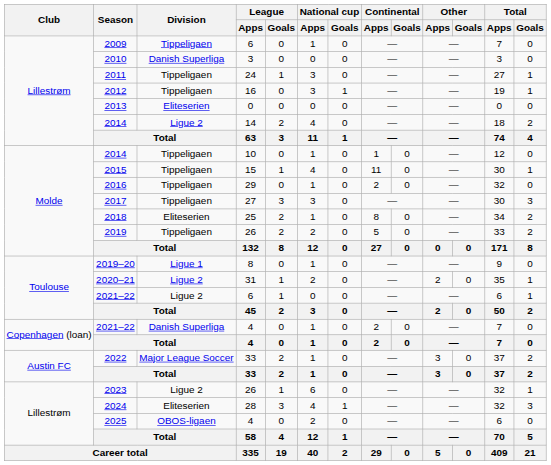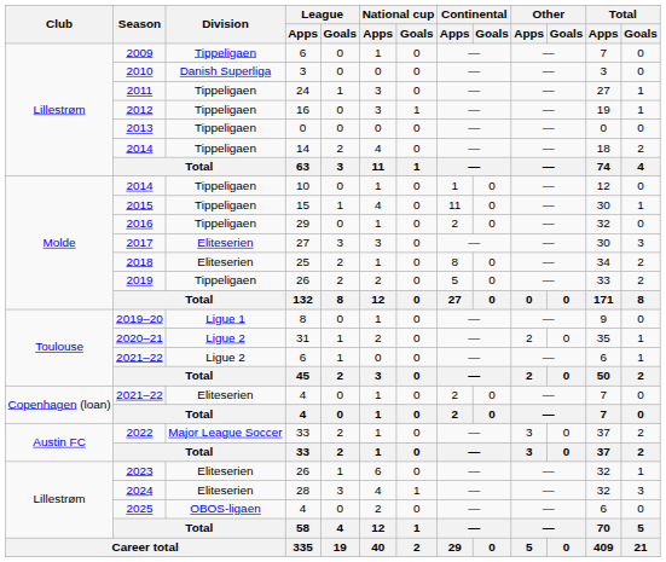 <table class="wikitable" style="text-align: center;">
 <tr>
 <th rowspan="2">Club</th>
 <th rowspan="2">Season</th>
 <th rowspan="2">Division</th>
 <th colspan="2">League</th>
 <th colspan="2">National cup</th>
 <th colspan="2">Continental</th>
 <th colspan="2">Other</th>
 <th colspan="2">Total</th>
 </tr>
 <tr>
 <th>Apps</th>
 <th>Goals</th>
 <th>Apps</th>
 <th>Goals</th>
 <th>Apps</th>
 <th>Goals</th>
 <th>Apps</th>
 <th>Goals</th>
 <th>Apps</th>
 <th>Goals</th>
 </tr>
 <tr>
 <td rowspan=7><a href='#'>Lillestrøm</a></td>
 <td><a href='#'>2009</a></td>
 <td valign="center"><a href='#'>Tippeligaen</a></td>
 <td>6</td>
 <td>0</td>
 <td>1</td>
 <td>0</td>
 <td colspan="2">—</td>
 <td colspan="2">—</td>
 <td>7</td>
 <td>0</td>
 </tr>
 <tr>
 <td><a href='#'>2010</a></td>
 <td><a href='#'>Danish Superliga</a></td>
 <td>3</td>
 <td>0</td>
 <td>0</td>
 <td>0</td>
 <td colspan="2">—</td>
 <td colspan="2">—</td>
 <td>3</td>
 <td>0</td>
 </tr>
 <tr>
 <td><a href='#'>2011</a></td>
 <td>Tippeligaen</td>
 <td>24</td>
 <td>1</td>
 <td>3</td>
 <td>0</td>
 <td colspan="2">—</td>
 <td colspan="2">—</td>
 <td>27</td>
 <td>1</td>
 </tr>
 <tr>
 <td><a href='#'>2012</a></td>
 <td>Tippeligaen</td>
 <td>16</td>
 <td>0</td>
 <td>3</td>
 <td>1</td>
 <td colspan="2">—</td>
 <td colspan="2">—</td>
 <td>19</td>
 <td>1</td>
 </tr>
 <tr>
 <td><a href='#'>2013</a></td>
-<td><a href='#'>Eliteserien</a></td>
+<td>Tippeligaen</td>
 <td>0</td>
 <td>0</td>
 <td>0</td>
 <td>0</td>
 <td colspan="2">—</td>
 <td colspan="2">—</td>
 <td>0</td>
 <td>0</td>
 </tr>
 <tr>
 <td><a href='#'>2014</a></td>
-<td><a href='#'>Ligue 2</a></td>
+<td>Tippeligaen</td>
 <td>14</td>
 <td>2</td>
 <td>4</td>
 <td>0</td>
 <td colspan="2">—</td>
 <td colspan="2">—</td>
 <td>18</td>
 <td>2</td>
 </tr>
 <tr>
 <th colspan="2">Total</th>
 <th>63</th>
 <th>3</th>
 <th>11</th>
 <th>1</th>
 <th colspan="2">—</th>
 <th colspan="2">—</th>
 <th>74</th>
 <th>4</th>
 </tr>
 <tr>
 <td rowspan=7><a href='#'>Molde</a></td>
 <td><a href='#'>2014</a></td>
 <td>Tippeligaen</td>
 <td>10</td>
 <td>0</td>
 <td>1</td>
 <td>0</td>
 <td>1</td>
 <td>0</td>
 <td colspan="2">—</td>
 <td>12</td>
 <td>0</td>
 </tr>
 <tr>
 <td><a href='#'>2015</a></td>
 <td>Tippeligaen</td>
 <td>15</td>
 <td>1</td>
 <td>4</td>
 <td>0</td>
 <td>11</td>
 <td>0</td>
 <td colspan="2">—</td>
 <td>30</td>
 <td>1</td>
 </tr>
 <tr>
 <td><a href='#'>2016</a></td>
 <td>Tippeligaen</td>
 <td>29</td>
 <td>0</td>
 <td>1</td>
 <td>0</td>
 <td>2</td>
 <td>0</td>
 <td colspan="2">—</td>
 <td>32</td>
 <td>0</td>
 </tr>
 <tr>
 <td><a href='#'>2017</a></td>
-<td>Tippeligaen</td>
+<td><a href='#'>Eliteserien</a></td>
 <td>27</td>
 <td>3</td>
 <td>3</td>
 <td>0</td>
 <td colspan=2>—</td>
 <td colspan="2">—</td>
 <td>30</td>
 <td>3</td>
 </tr>
 <tr>
 <td><a href='#'>2018</a></td>
 <td>Eliteserien</td>
 <td>25</td>
 <td>2</td>
 <td>1</td>
 <td>0</td>
 <td>8</td>
 <td>0</td>
 <td colspan="2">—</td>
 <td>34</td>
 <td>2</td>
 </tr>
 <tr>
 <td><a href='#'>2019</a></td>
 <td>Tippeligaen</td>
 <td>26</td>
 <td>2</td>
 <td>2</td>
 <td>0</td>
 <td>5</td>
 <td>0</td>
 <td colspan="2">—</td>
 <td>33</td>
 <td>2</td>
 </tr>
 <tr>
 <th colspan="2">Total</th>
 <th>132</th>
 <th>8</th>
 <th>12</th>
 <th>0</th>
 <th>27</th>
 <th>0</th>
 <th>0</th>
 <th>0</th>
 <th>171</th>
 <th>8</th>
 </tr>
 <tr>
 <td rowspan=4><a href='#'>Toulouse</a></td>
 <td><a href='#'>2019–20</a></td>
 <td><a href='#'>Ligue 1</a></td>
 <td>8</td>
 <td>0</td>
 <td>1</td>
 <td>0</td>
 <td colspan="2">—</td>
 <td colspan="2">—</td>
 <td>9</td>
 <td>0</td>
 </tr>
 <tr>
 <td><a href='#'>2020–21</a></td>
 <td><a href='#'>Ligue 2</a></td>
 <td>31</td>
 <td>1</td>
 <td>2</td>
 <td>0</td>
 <td colspan="2">—</td>
 <td>2</td>
 <td>0</td>
 <td>35</td>
 <td>1</td>
 </tr>
 <tr>
 <td><a href='#'>2021–22</a></td>
 <td>Ligue 2</td>
 <td>6</td>
 <td>1</td>
 <td>0</td>
 <td>0</td>
 <td colspan="2">—</td>
 <td colspan="2">—</td>
 <td>6</td>
 <td>1</td>
 </tr>
 <tr>
 <th colspan="2">Total</th>
 <th>45</th>
 <th>2</th>
 <th>3</th>
 <th>0</th>
 <th colspan="2">—</th>
 <th>2</th>
 <th>0</th>
 <th>50</th>
 <th>2</th>
 </tr>
 <tr>
 <td rowspan=2><a href='#'>Copenhagen</a> (loan)</td>
 <td><a href='#'>2021–22</a></td>
-<td><a href='#'>Danish Superliga</a></td>
+<td>Eliteserien</td>
 <td>4</td>
 <td>0</td>
 <td>1</td>
 <td>0</td>
 <td>2</td>
 <td>0</td>
 <td colspan="2">—</td>
 <td>7</td>
 <td>0</td>
 </tr>
 <tr>
 <th colspan="2">Total</th>
 <th>4</th>
 <th>0</th>
 <th>1</th>
 <th>0</th>
 <th>2</th>
 <th>0</th>
 <th colspan="2">—</th>
 <th>7</th>
 <th>0</th>
 </tr>
 <tr>
 <td rowspan=2><a href='#'>Austin FC</a></td>
 <td><a href='#'>2022</a></td>
 <td><a href='#'>Major League Soccer</a></td>
 <td>33</td>
 <td>2</td>
 <td>1</td>
 <td>0</td>
 <td colspan=2>—</td>
 <td>3</td>
 <td>0</td>
 <td>37</td>
 <td>2</td>
 </tr>
 <tr>
 <th colspan="2">Total</th>
 <th>33</th>
 <th>2</th>
 <th>1</th>
 <th>0</th>
 <th colspan=2>—</th>
 <th>3</th>
 <th>0</th>
 <th>37</th>
 <th>2</th>
 </tr>
 <tr>
 <td rowspan=4>Lillestrøm</td>
 <td><a href='#'>2023</a></td>
-<td>Ligue 2</td>
+<td>Eliteserien</td>
 <td>26</td>
 <td>1</td>
 <td>6</td>
 <td>0</td>
 <td colspan=2>—</td>
 <td colspan=2>—</td>
 <td>32</td>
 <td>1</td>
 </tr>
 <tr>
 <td><a href='#'>2024</a></td>
 <td>Eliteserien</td>
 <td>28</td>
 <td>3</td>
 <td>4</td>
 <td>1</td>
 <td colspan=2>—</td>
 <td colspan=2>—</td>
 <td>32</td>
 <td>3</td>
 </tr>
 <tr>
 <td><a href='#'>2025</a></td>
 <td><a href='#'>OBOS-ligaen</a></td>
 <td>4</td>
 <td>0</td>
 <td>2</td>
 <td>0</td>
 <td colspan=2>—</td>
 <td colspan=2>—</td>
 <td>6</td>
 <td>0</td>
 </tr>
 <tr>
 <th colspan=2>Total</th>
 <th>58</th>
 <th>4</th>
 <th>12</th>
 <th>1</th>
 <th colspan=2>—</th>
 <th colspan=2>—</th>
 <th>70</th>
 <th>5</th>
 </tr>
 <tr>
 <th colspan="3">Career total</th>
 <th>335</th>
 <th>19</th>
 <th>40</th>
 <th>2</th>
 <th>29</th>
 <th>0</th>
 <th>5</th>
 <th>0</th>
 <th>409</th>
 <th>21</th>
 </tr>
 </table>
